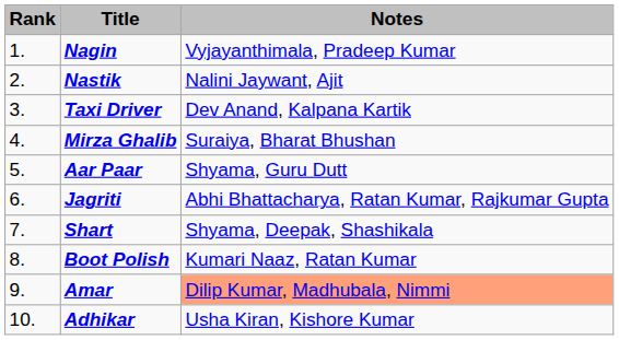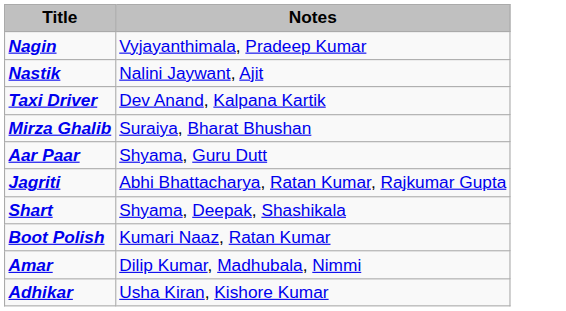 <table class="wikitable">
 <tr bgcolor="silver" align="center">
-<td rowspan="1"><strong>Rank</strong></td>
 <td rowspan="1"><strong>Title</strong></td>
 <td rowspan="1"><strong>Notes</strong></td>
 </tr>
 <tr>
-<td>1.</td>
 <td><strong><em><a href='#'>Nagin</a></em></strong></td>
 <td><a href='#'>Vyjayanthimala</a>, <a href='#'>Pradeep Kumar</a></td>
 </tr>
 <tr>
-<td>2.</td>
 <td><strong><em><a href='#'>Nastik</a></em></strong></td>
 <td><a href='#'>Nalini Jaywant</a>, <a href='#'>Ajit</a></td>
 </tr>
 <tr>
-<td>3.</td>
 <td><strong><em><a href='#'>Taxi Driver</a></em></strong></td>
 <td><a href='#'>Dev Anand</a>, <a href='#'>Kalpana Kartik</a></td>
 </tr>
 <tr>
-<td>4.</td>
 <td><strong><em><a href='#'>Mirza Ghalib</a></em></strong></td>
 <td><a href='#'>Suraiya</a>, <a href='#'>Bharat Bhushan</a></td>
 </tr>
 <tr>
-<td>5.</td>
 <td><strong><em><a href='#'>Aar Paar</a></em></strong></td>
 <td><a href='#'>Shyama</a>, <a href='#'>Guru Dutt</a></td>
 </tr>
 <tr>
-<td>6.</td>
 <td><strong><em><a href='#'>Jagriti</a></em></strong></td>
 <td><a href='#'>Abhi Bhattacharya</a>, <a href='#'>Ratan Kumar</a>, <a href='#'>Rajkumar Gupta</a></td>
 </tr>
 <tr>
-<td>7.</td>
 <td><strong><em><a href='#'>Shart</a></em></strong></td>
 <td><a href='#'>Shyama</a>, <a href='#'>Deepak</a>, <a href='#'>Shashikala</a></td>
 </tr>
 <tr>
-<td>8.</td>
 <td><strong><em><a href='#'>Boot Polish</a></em></strong></td>
 <td><a href='#'>Kumari Naaz</a>, <a href='#'>Ratan Kumar</a></td>
 </tr>
 <tr>
-<td>9.</td>
 <td><strong><em><a href='#'>Amar</a></em></strong></td>
-<td style="background: lightsalmon;"><a href='#'>Dilip Kumar</a>, <a href='#'>Madhubala</a>, <a href='#'>Nimmi</a></td>
+<td><a href='#'>Dilip Kumar</a>, <a href='#'>Madhubala</a>, <a href='#'>Nimmi</a></td>
 </tr>
 <tr>
-<td>10.</td>
 <td><strong><em><a href='#'>Adhikar</a></em></strong></td>
 <td><a href='#'>Usha Kiran</a>, <a href='#'>Kishore Kumar</a></td>
 </tr>
 </table>
